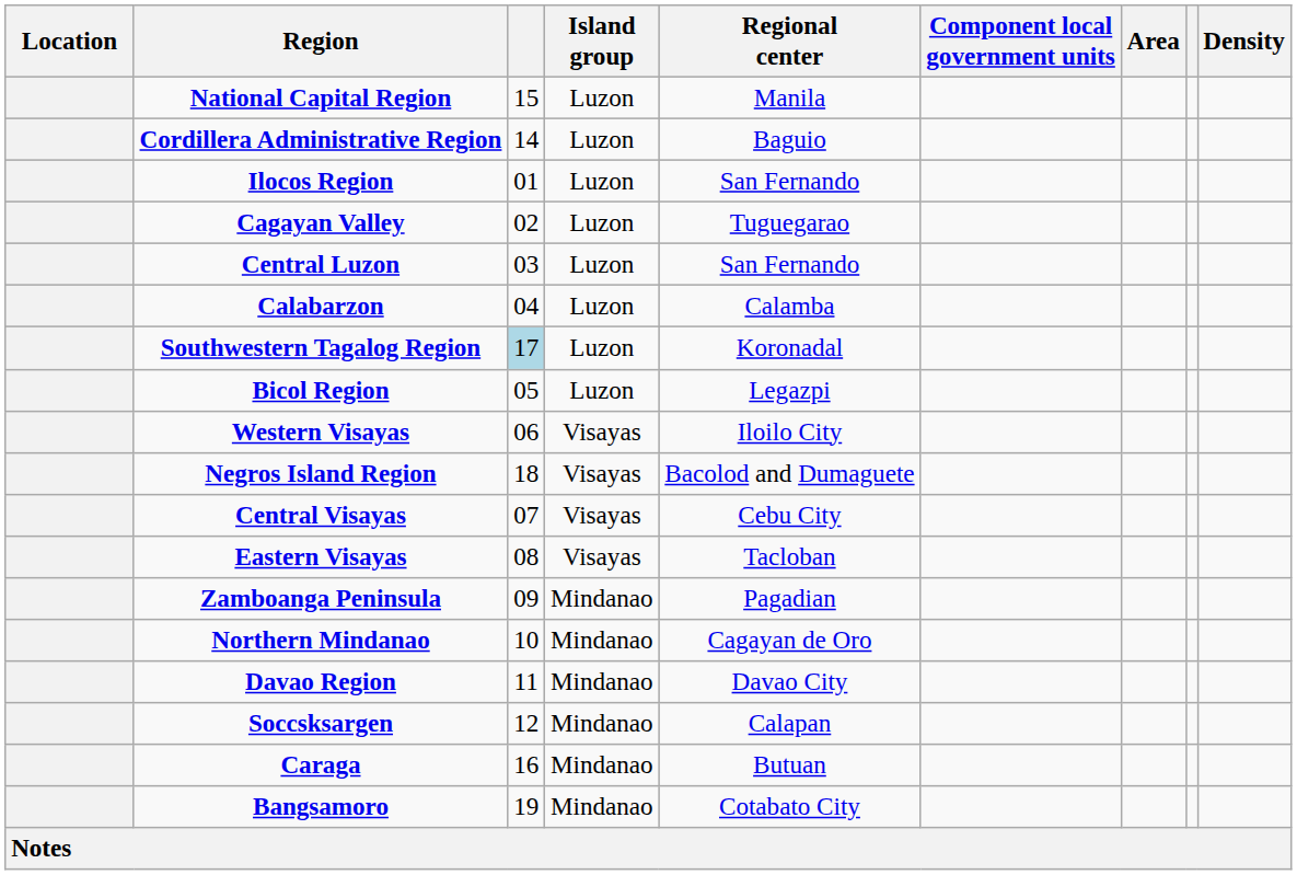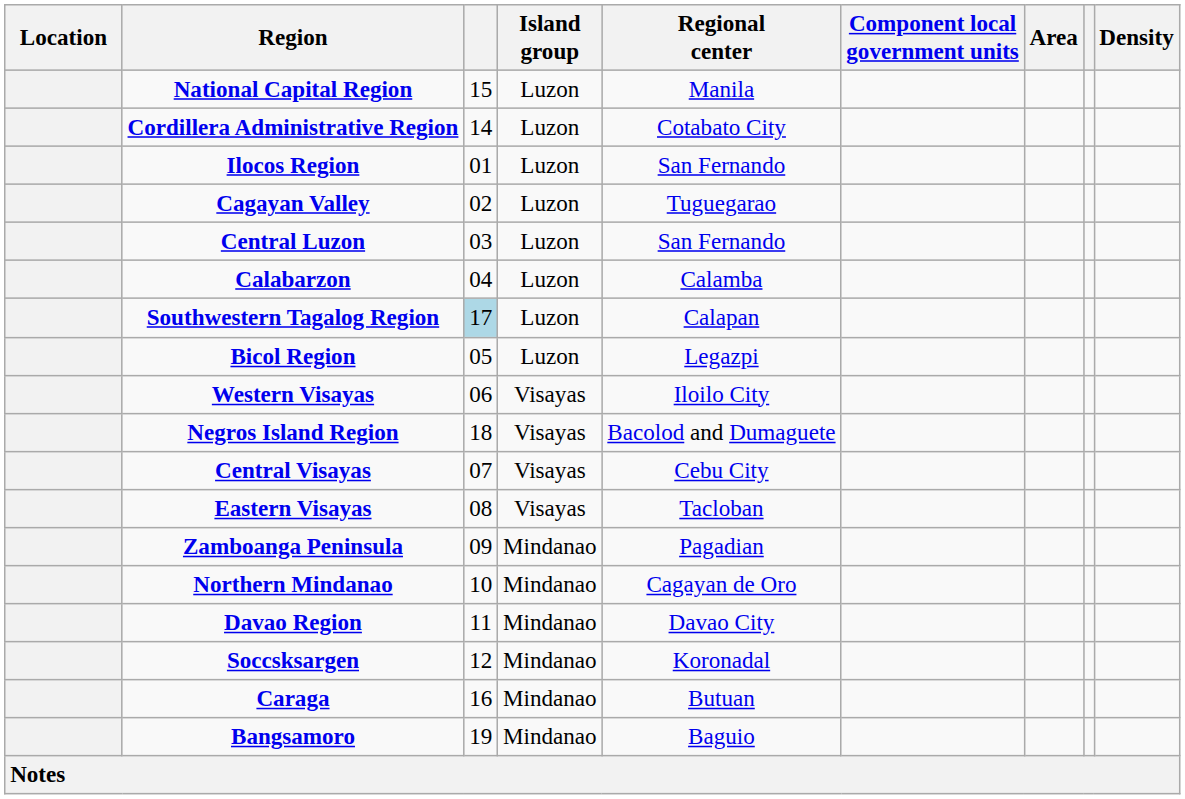 <table class="wikitable sortable toptextcells" style="font-size:95%;text-align:center;">
 <tr style="vertical-align:middle;">
 <th scope="col" style="width:10%;">Location</th>
 <th scope="col">Region<br></th>
 <th scope="col"></th>
 <th scope="col">Island<br>group</th>
 <th scope="col">Regional<br>center</th>
 <th scope="col" data-sort-type="number"><a href='#'>Component local<br>government units</a></th>
 <th scope="col">Area</th>
 <th scope="col" data-sort-type="number"><br></th>
 <th scope="col">Density</th>
 </tr>
 <tr>
 <th scope="row" data-sort-value="15"></th>
 <td style="font-weight:bold;"><a href='#'>National Capital Region</a><br></td>
 <td>15</td>
 <td>Luzon</td>
 <td><a href='#'>Manila</a></td>
 <td style="text-align:left;"></td>
 <td></td>
 <td></td>
 <td></td>
 </tr>
 <tr>
 <th scope="row" data-sort-value="11"></th>
 <td style="font-weight:bold;"><a href='#'>Cordillera Administrative Region</a><br></td>
 <td>14</td>
 <td>Luzon</td>
-<td><a href='#'>Baguio</a></td>
+<td><a href='#'>Cotabato City</a></td>
 <td style="text-align:left;"></td>
 <td></td>
 <td></td>
 <td></td>
 </tr>
 <tr>
 <th scope="row" data-sort-value="10"></th>
 <td style="font-weight:bold;"><a href='#'>Ilocos Region</a><br></td>
 <td>01</td>
 <td>Luzon</td>
 <td><a href='#'>San Fernando</a></td>
 <td style="text-align:left;"></td>
 <td></td>
 <td></td>
 <td></td>
 </tr>
 <tr>
 <th scope="row" data-sort-value="13"></th>
 <td style="font-weight:bold;"><a href='#'>Cagayan Valley</a><br></td>
 <td>02</td>
 <td>Luzon</td>
 <td><a href='#'>Tuguegarao</a></td>
 <td style="text-align:left;"></td>
 <td></td>
 <td></td>
 <td></td>
 </tr>
 <tr>
 <th scope="row" data-sort-value="14"></th>
 <td style="font-weight:bold;"><a href='#'>Central Luzon</a><br></td>
 <td>03</td>
 <td>Luzon</td>
 <td><a href='#'>San Fernando</a></td>
 <td style="text-align:left;"></td>
 <td></td>
 <td></td>
 <td></td>
 </tr>
 <tr>
 <th scope="row" data-sort-value="16"></th>
 <td style="font-weight:bold;"><a href='#'>Calabarzon</a><br></td>
 <td>04</td>
 <td>Luzon</td>
 <td><a href='#'>Calamba</a></td>
 <td style="text-align:left;"></td>
 <td></td>
 <td></td>
 <td></td>
 </tr>
 <tr>
 <th scope="row" data-sort-value="18"></th>
 <td style="font-weight:bold;"><a href='#'>Southwestern Tagalog Region</a><br></td>
 <td style="background: lightblue;">17</td>
 <td>Luzon</td>
-<td><a href='#'>Koronadal</a></td>
+<td><a href='#'>Calapan</a></td>
 <td style="text-align:left;"></td>
 <td></td>
 <td></td>
 <td></td>
 </tr>
 <tr>
 <th scope="row" data-sort-value="17"></th>
 <td style="font-weight:bold;"><a href='#'>Bicol Region</a><br></td>
 <td>05</td>
 <td>Luzon</td>
 <td><a href='#'>Legazpi</a></td>
 <td align=left></td>
 <td></td>
 <td></td>
 <td></td>
 </tr>
 <tr>
 <th scope="row" data-sort-value="19"></th>
 <td style="font-weight:bold;"><a href='#'>Western Visayas</a><br></td>
 <td>06</td>
 <td>Visayas</td>
 <td><a href='#'>Iloilo City</a></td>
 <td style="text-align:left;"></td>
 <td></td>
 <td></td>
 <td></td>
 </tr>
 <tr>
 <th scope="row"></th>
 <td style="font-weight:bold;"><a href='#'>Negros Island Region</a> <br></td>
 <td>18</td>
 <td>Visayas</td>
 <td><a href='#'>Bacolod</a> and <a href='#'>Dumaguete</a><br></td>
 <td style="text-align:left;"></td>
 <td></td>
 <td></td>
 <td></td>
 </tr>
 <tr>
 <th scope="row" data-sort-value="20"></th>
 <td style="font-weight:bold;"><a href='#'>Central Visayas</a><br></td>
 <td>07</td>
 <td>Visayas</td>
 <td><a href='#'>Cebu City</a></td>
 <td style="text-align:left;"></td>
 <td></td>
 <td></td>
 <td></td>
 </tr>
 <tr>
 <th scope="row" data-sort-value="21"></th>
 <td style="font-weight:bold;"><a href='#'>Eastern Visayas</a><br></td>
 <td>08</td>
 <td>Visayas</td>
 <td><a href='#'>Tacloban</a></td>
 <td style="text-align:left;"></td>
 <td></td>
 <td></td>
 <td></td>
 </tr>
 <tr>
 <th scope="row" data-sort-value="22"></th>
 <td style="font-weight:bold;"><a href='#'>Zamboanga Peninsula</a><br></td>
 <td>09</td>
 <td>Mindanao</td>
 <td><a href='#'>Pagadian</a></td>
 <td style="text-align:left;"></td>
 <td></td>
 <td></td>
 <td></td>
 </tr>
 <tr>
 <th scope="row" data-sort-value="23"></th>
 <td style="font-weight:bold;"><a href='#'>Northern Mindanao</a><br></td>
 <td>10</td>
 <td>Mindanao</td>
 <td><a href='#'>Cagayan de Oro</a></td>
 <td style="text-align:left;"></td>
 <td></td>
 <td></td>
 <td></td>
 </tr>
 <tr>
 <th scope="row" data-sort-value="27"></th>
 <td style="font-weight:bold;"><a href='#'>Davao Region</a><br></td>
 <td>11</td>
 <td>Mindanao</td>
 <td><a href='#'>Davao City</a></td>
 <td style="text-align:left;"></td>
 <td></td>
 <td></td>
 <td></td>
 </tr>
 <tr>
 <th scope="row" data-sort-value="26"></th>
 <td style="font-weight:bold;"><a href='#'>Soccsksargen</a><br></td>
 <td>12</td>
 <td>Mindanao</td>
-<td><a href='#'>Calapan</a></td>
+<td><a href='#'>Koronadal</a></td>
 <td style="text-align:left;"></td>
 <td></td>
 <td></td>
 <td></td>
 </tr>
 <tr>
 <th scope="row" data-sort-value="24"></th>
 <td style="font-weight:bold;"><a href='#'>Caraga</a><br></td>
 <td>16</td>
 <td>Mindanao</td>
 <td><a href='#'>Butuan</a></td>
 <td style="text-align:left;"></td>
 <td></td>
 <td></td>
 <td></td>
 </tr>
 <tr>
 <th scope="row" data-sort-value="25"></th>
 <td style="font-weight:bold;"><a href='#'>Bangsamoro</a><br></td>
 <td>19</td>
 <td>Mindanao</td>
-<td><a href='#'>Cotabato City</a></td>
+<td><a href='#'>Baguio</a></td>
 <td style="text-align:left;"></td>
 <td></td>
 <td></td>
 <td></td>
 </tr>
 <tr class="sortbottom" style="text-align:left;background-color:#F2F2F2;">
 <td colspan="10"><strong>Notes</strong><br></td>
 </tr>
 </table>
